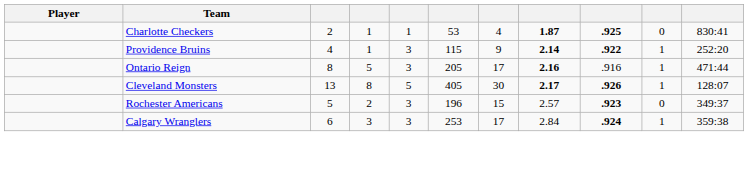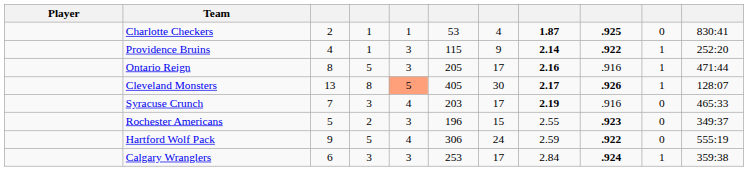 <table class="wikitable sortable" style="text-align:center">
 <tr>
 <th style="width:10em">Player</th>
 <th style="width:16em">Team</th>
 <th style="width:3em"></th>
 <th style="width:3em"></th>
 <th style="width:3em"></th>
 <th style="width:4em"></th>
 <th style="width:3em"></th>
 <th style="width:5em"></th>
 <th style="width:5em"></th>
 <th style="width:3em"></th>
 <th style="width:5em"></th>
 </tr>
 <tr>
 <td align=left></td>
 <td align=left><a href='#'>Charlotte Checkers</a></td>
 <td>2</td>
 <td>1</td>
 <td>1</td>
 <td>53</td>
 <td>4</td>
 <td><strong>1.87</strong></td>
 <td><strong>.925</strong></td>
 <td>0</td>
 <td>830:41</td>
 </tr>
 <tr>
 <td align=left></td>
 <td align=left><a href='#'>Providence Bruins</a></td>
 <td>4</td>
 <td>1</td>
 <td>3</td>
 <td>115</td>
 <td>9</td>
 <td><strong>2.14</strong></td>
 <td><strong>.922</strong></td>
 <td>1</td>
 <td>252:20</td>
 </tr>
 <tr>
 <td align=left></td>
 <td align=left><a href='#'>Ontario Reign</a></td>
 <td>8</td>
 <td>5</td>
 <td>3</td>
 <td>205</td>
 <td>17</td>
 <td><strong>2.16</strong></td>
 <td>.916</td>
 <td>1</td>
 <td>471:44</td>
 </tr>
 <tr>
 <td align=left></td>
 <td align=left><a href='#'>Cleveland Monsters</a></td>
 <td>13</td>
 <td>8</td>
-<td>5</td>
+<td style="background: lightsalmon;">5</td>
 <td>405</td>
 <td>30</td>
 <td><strong>2.17</strong></td>
 <td><strong>.926</strong></td>
 <td>1</td>
 <td>128:07</td>
 </tr>
 <tr>
 <td align=left></td>
+<td align=left><a href='#'>Syracuse Crunch</a></td>
+<td>7</td>
+<td>3</td>
+<td>4</td>
+<td>203</td>
+<td>17</td>
+<td><strong>2.19</strong></td>
+<td>.916</td>
+<td>0</td>
+<td>465:33</td>
+</tr>
+<tr>
+<td align=left></td>
 <td align=left><a href='#'>Rochester Americans</a></td>
 <td>5</td>
 <td>2</td>
 <td>3</td>
 <td>196</td>
 <td>15</td>
-<td>2.57</td>
+<td>2.55</td>
 <td><strong>.923</strong></td>
 <td>0</td>
 <td>349:37</td>
+</tr>
+<tr>
+<td align=left></td>
+<td align=left><a href='#'>Hartford Wolf Pack</a></td>
+<td>9</td>
+<td>5</td>
+<td>4</td>
+<td>306</td>
+<td>24</td>
+<td>2.59</td>
+<td><strong>.922</strong></td>
+<td>0</td>
+<td>555:19</td>
 </tr>
 <tr>
 <td align=left></td>
 <td align=left><a href='#'>Calgary Wranglers</a></td>
 <td>6</td>
 <td>3</td>
 <td>3</td>
 <td>253</td>
 <td>17</td>
 <td>2.84</td>
 <td><strong>.924</strong></td>
 <td>1</td>
 <td>359:38</td>
 </tr>
 </table>
